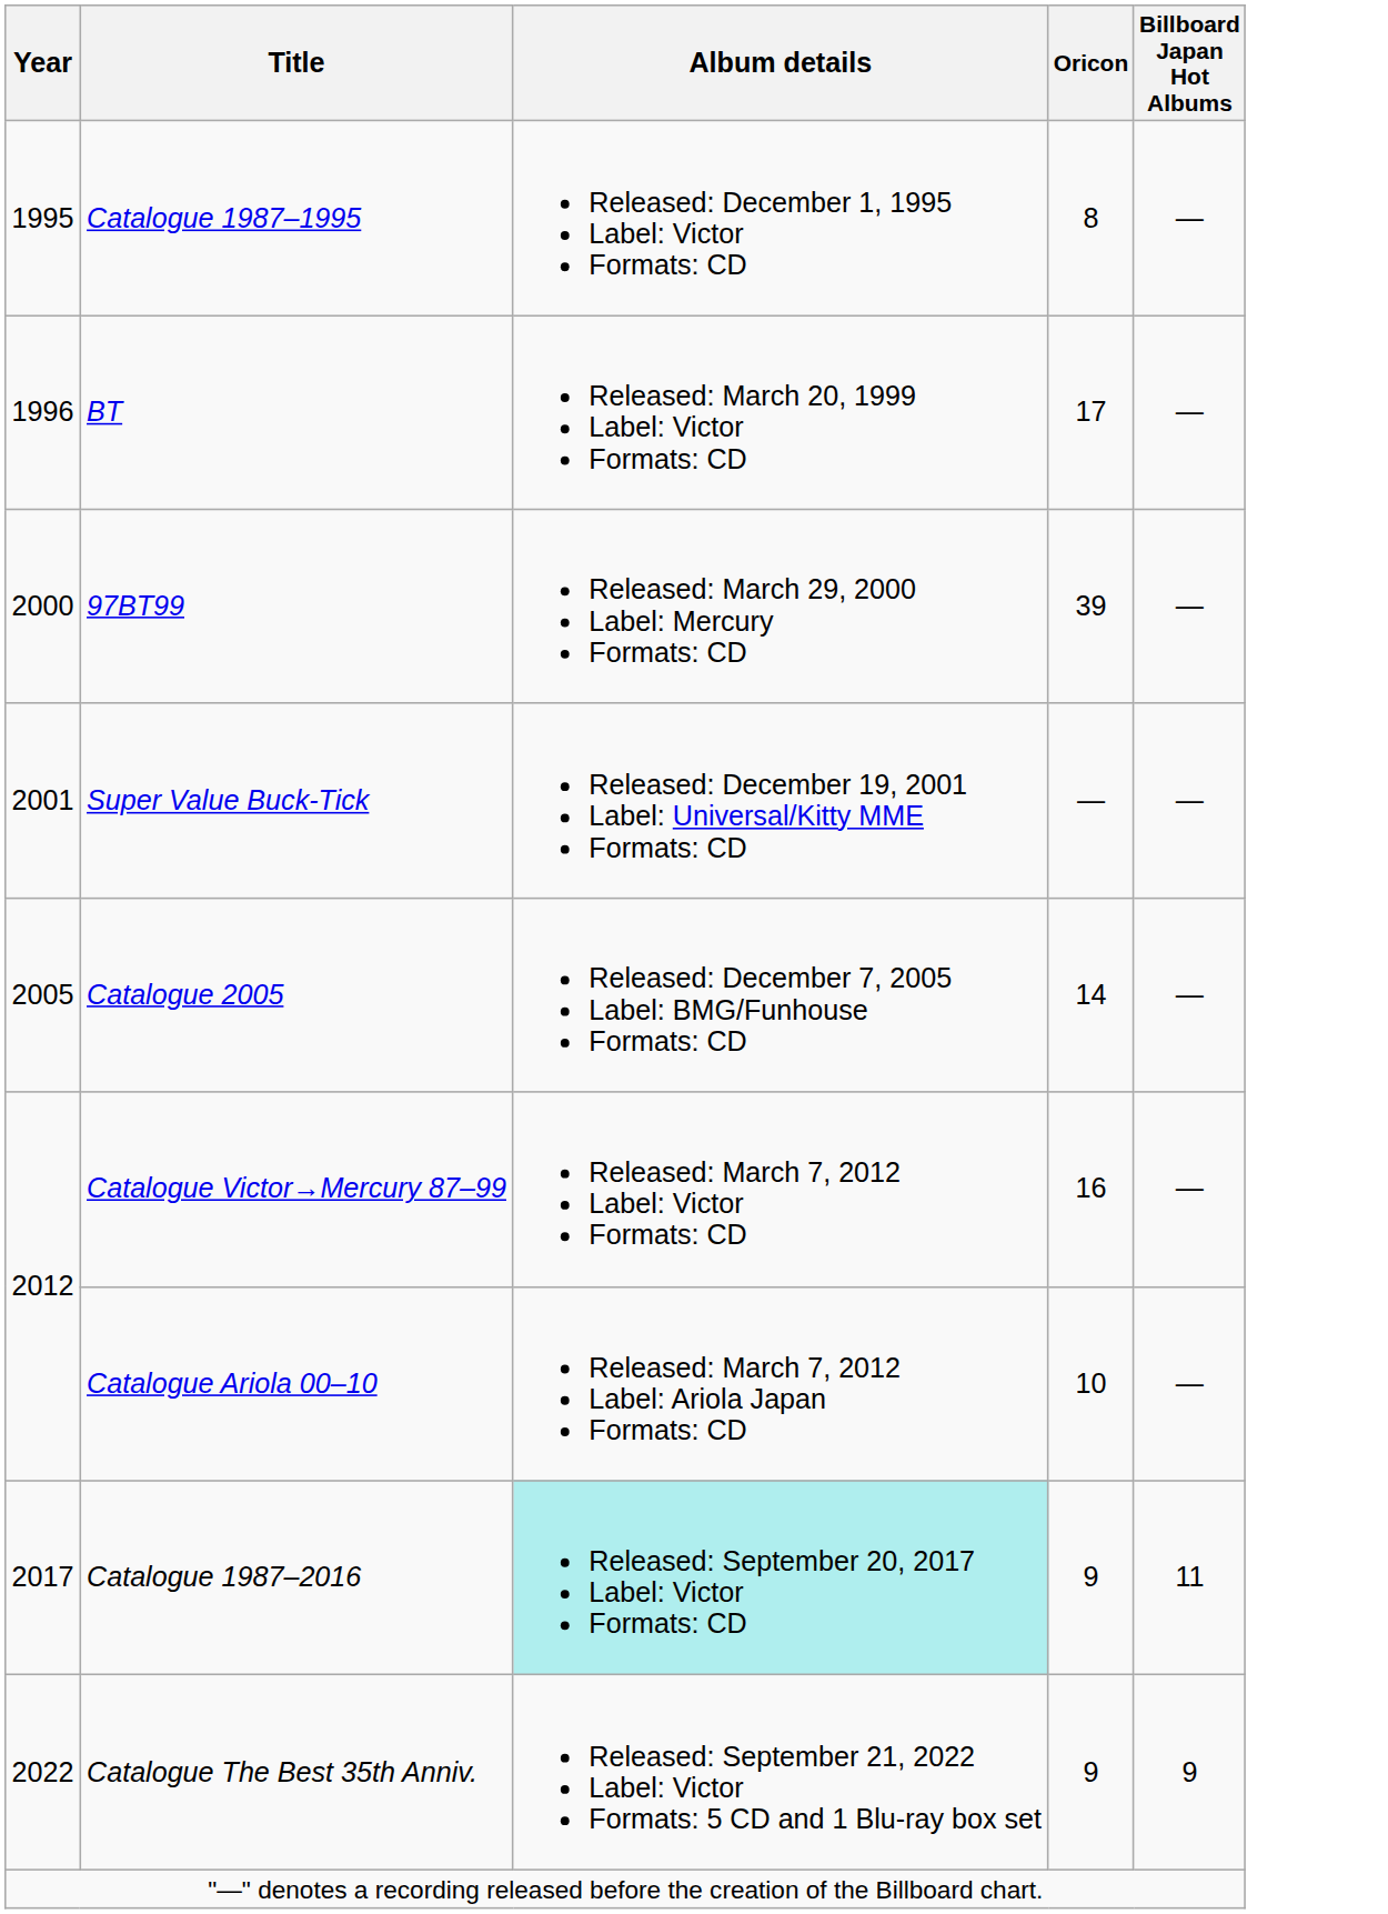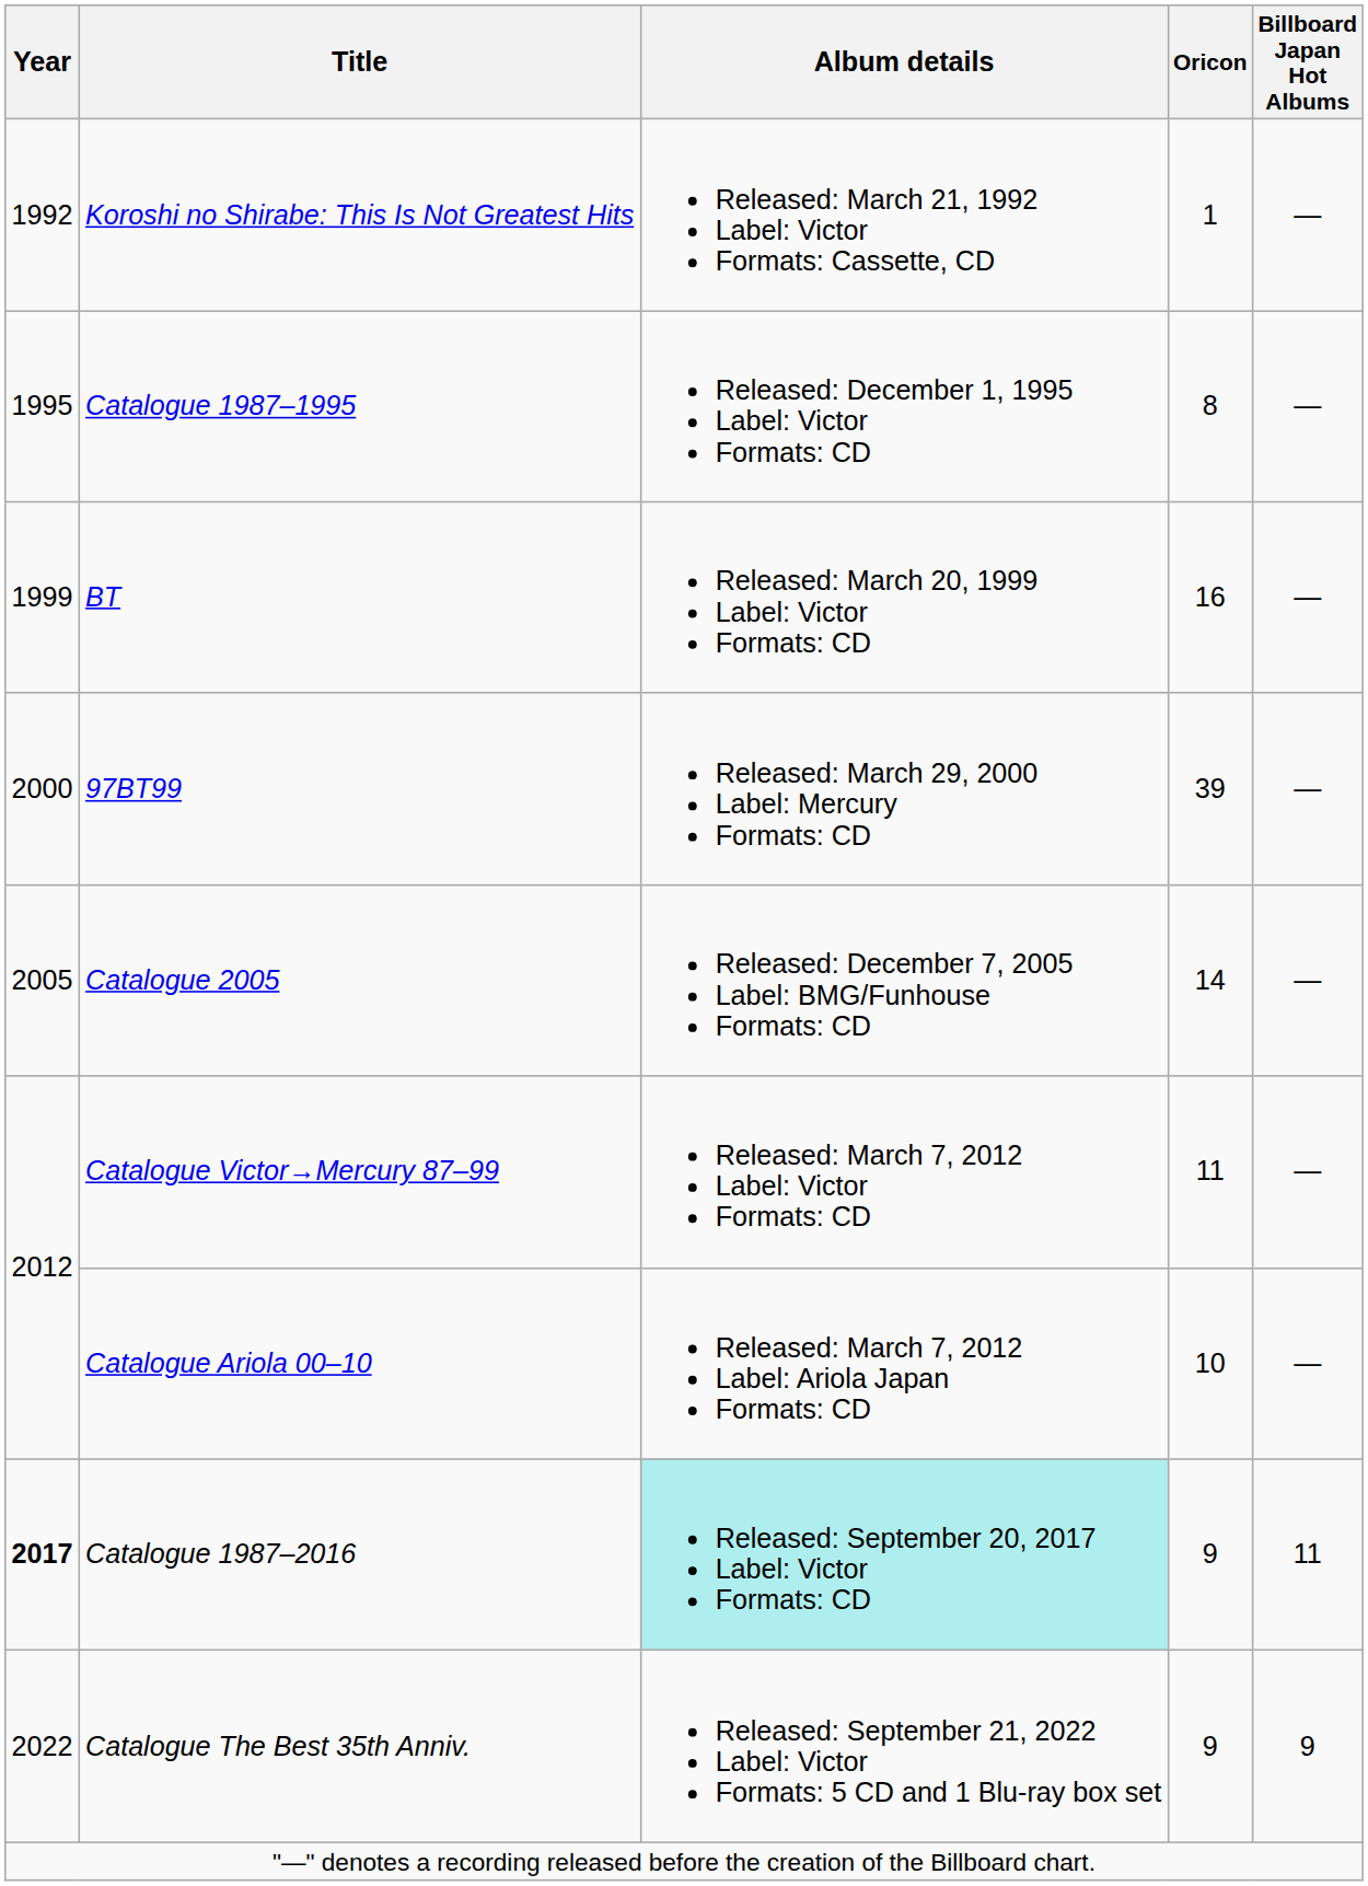 <table class="wikitable">
 <tr>
 <th>Year</th>
 <th>Title</th>
 <th>Album details</th>
 <th style="font-size:smaller;" width="30">Oricon</th>
 <th style="font-size:smaller;" width="30">Billboard Japan<br>Hot Albums</th>
 </tr>
 <tr>
+<td>1992</td>
+<td><em><a href='#'>Koroshi no Shirabe: This Is Not Greatest Hits</a></em><br></td>
+<td><br><ul><li>Released: March 21, 1992</li><li>Label: Victor</li><li>Formats: Cassette, CD</li></ul></td>
+<td style="text-align:center">1</td>
+<td style="text-align:center">—</td>
+</tr>
+<tr>
 <td>1995</td>
 <td><em><a href='#'>Catalogue 1987–1995</a></em></td>
 <td><br><ul><li>Released: December 1, 1995</li><li>Label: Victor</li><li>Formats: CD</li></ul></td>
 <td style="text-align:center">8</td>
 <td style="text-align:center">—</td>
 </tr>
 <tr>
-<td>1996</td>
+<td>1999</td>
 <td><em><a href='#'>BT</a></em></td>
 <td><br><ul><li>Released: March 20, 1999</li><li>Label: Victor</li><li>Formats: CD</li></ul></td>
-<td style="text-align:center">17</td>
+<td style="text-align:center">16</td>
 <td style="text-align:center">—</td>
 </tr>
 <tr>
 <td>2000</td>
 <td><em><a href='#'>97BT99</a></em></td>
 <td><br><ul><li>Released: March 29, 2000</li><li>Label: Mercury</li><li>Formats: CD</li></ul></td>
 <td style="text-align:center">39</td>
-<td style="text-align:center">—</td>
-</tr>
-<tr>
-<td>2001</td>
-<td><em><a href='#'>Super Value Buck-Tick</a></em></td>
-<td><br><ul><li>Released: December 19, 2001</li><li>Label: <a href='#'>Universal/Kitty MME</a></li><li>Formats: CD</li></ul></td>
-<td style="text-align:center">—</td>
 <td style="text-align:center">—</td>
 </tr>
 <tr>
 <td>2005</td>
 <td><em><a href='#'>Catalogue 2005</a></em></td>
 <td><br><ul><li>Released: December 7, 2005</li><li>Label: BMG/Funhouse</li><li>Formats: CD</li></ul></td>
 <td style="text-align:center">14</td>
 <td style="text-align:center">—</td>
 </tr>
 <tr>
 <td rowspan="2">2012</td>
 <td><em><a href='#'>Catalogue Victor→Mercury 87–99</a></em></td>
 <td><br><ul><li>Released: March 7, 2012</li><li>Label: Victor</li><li>Formats: CD</li></ul></td>
-<td style="text-align:center">16</td>
+<td style="text-align:center">11</td>
 <td style="text-align:center">—</td>
 </tr>
 <tr>
 <td><em><a href='#'>Catalogue Ariola 00–10</a></em></td>
 <td><br><ul><li>Released: March 7, 2012</li><li>Label: Ariola Japan</li><li>Formats: CD</li></ul></td>
 <td style="text-align:center">10</td>
 <td style="text-align:center">—</td>
 </tr>
 <tr>
-<td>2017</td>
+<td><strong>2017</strong></td>
 <td><em>Catalogue 1987–2016</em></td>
 <td style="background: paleturquoise;"><br><ul><li>Released: September 20, 2017</li><li>Label: Victor</li><li>Formats: CD</li></ul></td>
 <td style="text-align:center">9</td>
 <td style="text-align:center">11</td>
 </tr>
 <tr>
 <td>2022</td>
 <td><em>Catalogue The Best 35th Anniv.</em></td>
 <td><br><ul><li>Released: September 21, 2022</li><li>Label: Victor</li><li>Formats: 5 CD and 1 Blu-ray box set</li></ul></td>
 <td style="text-align:center">9</td>
 <td style="text-align:center">9</td>
 </tr>
 <tr>
 <td align="center" colspan="5" style="font-size:90%">"—" denotes a recording released before the creation of the Billboard chart.</td>
 </tr>
 </table>
